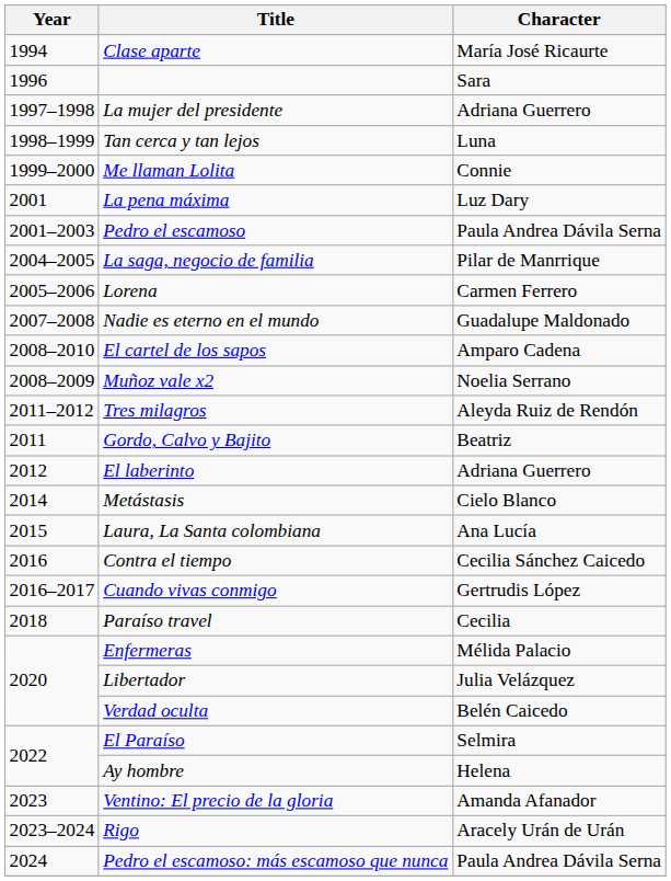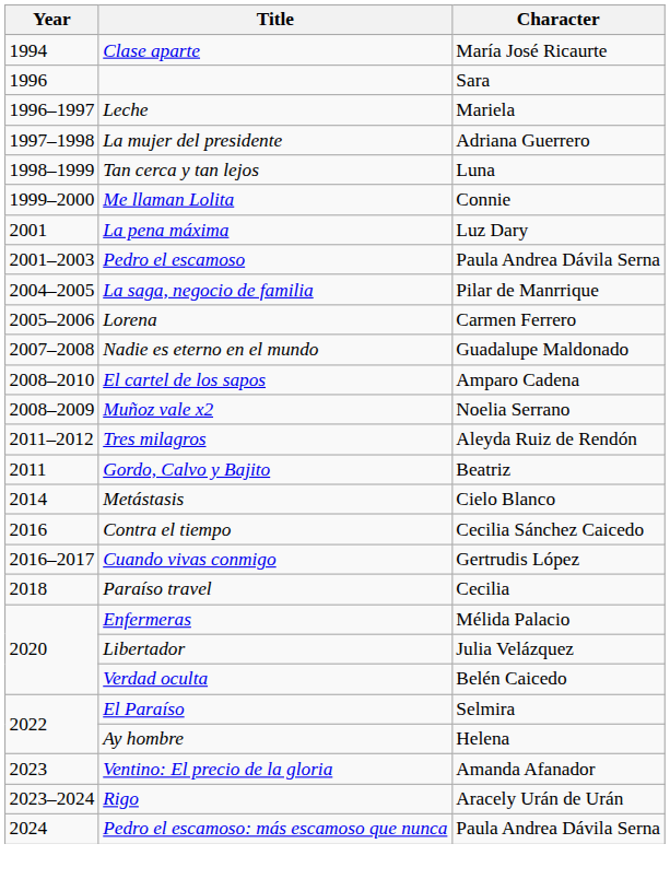 <table class="wikitable">
 <tr>
 <th>Year</th>
 <th>Title</th>
 <th>Character</th>
 </tr>
 <tr>
 <td>1994</td>
 <td><em><a href='#'>Clase aparte</a></em></td>
 <td>María José Ricaurte</td>
 </tr>
 <tr>
 <td>1996</td>
 <td><em></em></td>
 <td>Sara</td>
+</tr>
+<tr>
+<td>1996–1997</td>
+<td><em>Leche</em></td>
+<td>Mariela</td>
 </tr>
 <tr>
 <td>1997–1998</td>
 <td><em>La mujer del presidente</em></td>
 <td>Adriana Guerrero</td>
 </tr>
 <tr>
 <td>1998–1999</td>
 <td><em>Tan cerca y tan lejos</em></td>
 <td>Luna</td>
 </tr>
 <tr>
 <td>1999–2000</td>
 <td><em><a href='#'>Me llaman Lolita</a></em></td>
 <td>Connie</td>
 </tr>
 <tr>
 <td>2001</td>
 <td><em><a href='#'>La pena máxima</a></em></td>
 <td>Luz Dary</td>
 </tr>
 <tr>
 <td>2001–2003</td>
 <td><em><a href='#'>Pedro el escamoso</a></em></td>
 <td>Paula Andrea Dávila Serna</td>
 </tr>
 <tr>
 <td>2004–2005</td>
 <td><em><a href='#'>La saga, negocio de familia</a></em></td>
 <td>Pilar de Manrrique</td>
 </tr>
 <tr>
 <td>2005–2006</td>
 <td><em>Lorena</em></td>
 <td>Carmen Ferrero</td>
 </tr>
 <tr>
 <td>2007–2008</td>
 <td><em>Nadie es eterno en el mundo</em></td>
 <td>Guadalupe Maldonado</td>
 </tr>
 <tr>
 <td>2008–2010</td>
 <td><em><a href='#'>El cartel de los sapos</a></em></td>
 <td>Amparo Cadena</td>
 </tr>
 <tr>
 <td>2008–2009</td>
 <td><a href='#'><em>Muñoz vale x2</em></a></td>
 <td>Noelia Serrano</td>
 </tr>
 <tr>
 <td>2011–2012</td>
 <td><em><a href='#'>Tres milagros</a></em></td>
 <td>Aleyda Ruiz de Rendón</td>
 </tr>
 <tr>
 <td>2011</td>
 <td><em><a href='#'>Gordo, Calvo y Bajito</a></em></td>
 <td>Beatriz</td>
 </tr>
 <tr>
-<td>2012</td>
-<td><a href='#'><em>El laberinto</em></a></td>
-<td>Adriana Guerrero</td>
-</tr>
-<tr>
 <td>2014</td>
 <td><em>Metástasis</em></td>
 <td>Cielo Blanco</td>
-</tr>
-<tr>
-<td>2015</td>
-<td><em>Laura, La Santa colombiana</em></td>
-<td>Ana Lucía</td>
 </tr>
 <tr>
 <td>2016</td>
 <td><em>Contra el tiempo</em></td>
 <td>Cecilia Sánchez Caicedo</td>
 </tr>
 <tr>
 <td>2016–2017</td>
 <td><em><a href='#'>Cuando vivas conmigo</a></em></td>
 <td>Gertrudis López</td>
 </tr>
 <tr>
 <td>2018</td>
 <td><em>Paraíso travel</em></td>
 <td>Cecilia</td>
 </tr>
 <tr>
 <td rowspan="3">2020</td>
 <td><em><a href='#'>Enfermeras</a></em></td>
 <td>Mélida Palacio</td>
 </tr>
 <tr>
 <td><em>Libertador</em></td>
 <td>Julia Velázquez</td>
 </tr>
 <tr>
 <td><em><a href='#'>Verdad oculta</a></em></td>
 <td>Belén Caicedo</td>
 </tr>
 <tr>
 <td rowspan="2">2022</td>
 <td><em><a href='#'>El Paraíso</a></em></td>
 <td>Selmira</td>
 </tr>
 <tr>
 <td><em>Ay hombre</em></td>
 <td>Helena</td>
 </tr>
 <tr>
 <td>2023</td>
 <td><em><a href='#'>Ventino: El precio de la gloria</a></em></td>
 <td>Amanda Afanador</td>
 </tr>
 <tr>
 <td>2023–2024</td>
 <td><em><a href='#'>Rigo</a></em></td>
 <td>Aracely Urán de Urán</td>
 </tr>
 <tr>
 <td>2024</td>
 <td><em><a href='#'>Pedro el escamoso: más escamoso que nunca</a></em></td>
 <td>Paula Andrea Dávila Serna</td>
 </tr>
 <tr>
 </tr>
 </table>
